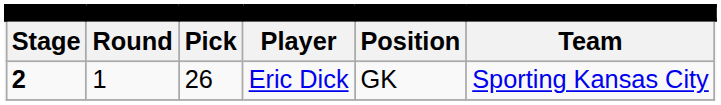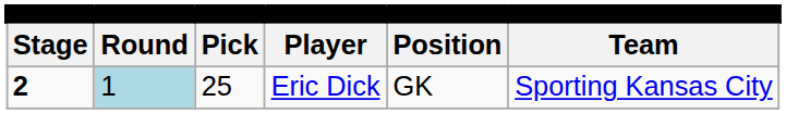 <table class="wikitable sortable" style="text-align:center; font-size:90%; text-align:left;">
 <tr style="border-spacing: 2px; border: 2px solid black;">
 <td colspan="7" bgcolor="#000000" color="#000000" border="#FED000" align="center"><strong></strong></td>
 </tr>
 <tr>
 <th><strong>Stage</strong></th>
 <th><strong>Round</strong></th>
 <th><strong>Pick</strong></th>
 <th><strong>Player</strong></th>
 <th><strong>Position</strong></th>
 <th><strong>Team</strong></th>
 </tr>
 <tr>
 <td><strong>2</strong></td>
-<td>1</td>
-<td>26</td>
+<td style="background: lightblue;">1</td>
+<td>25</td>
 <td> <a href='#'>Eric Dick</a></td>
 <td>GK</td>
 <td><a href='#'>Sporting Kansas City</a></td>
 </tr>
 </table>
